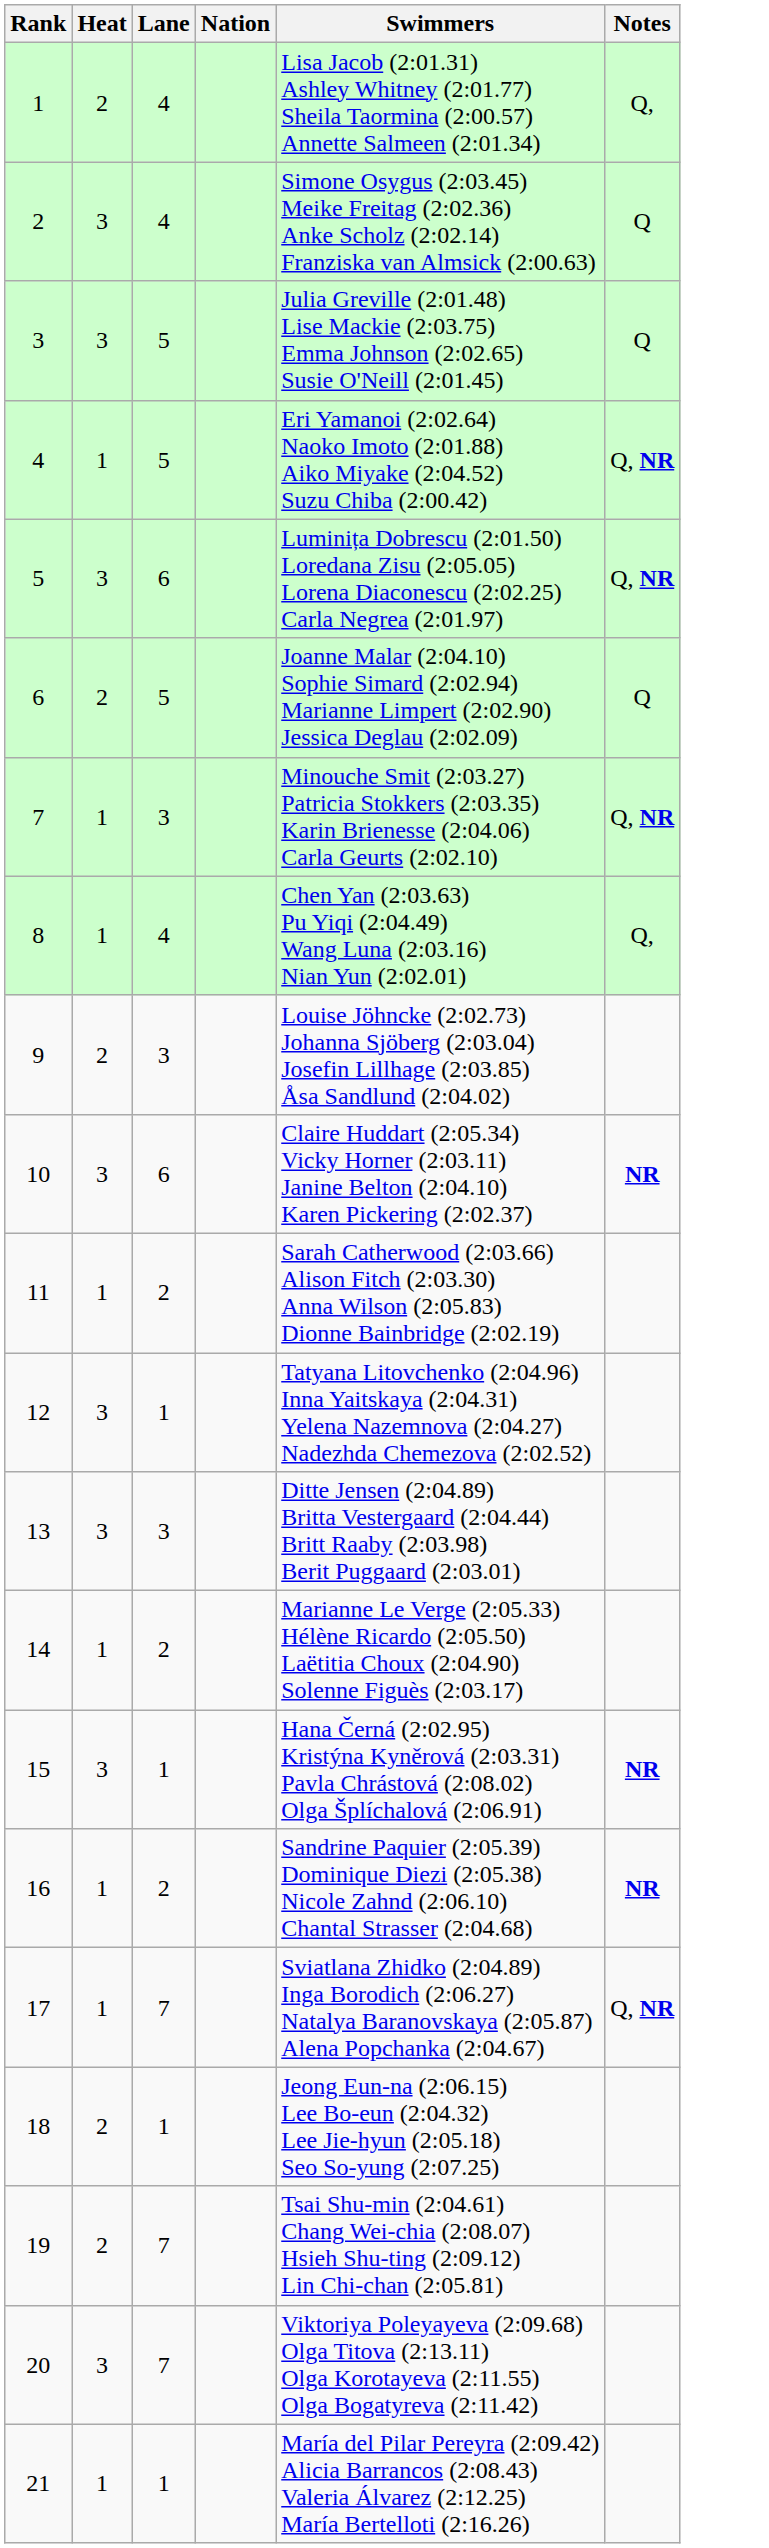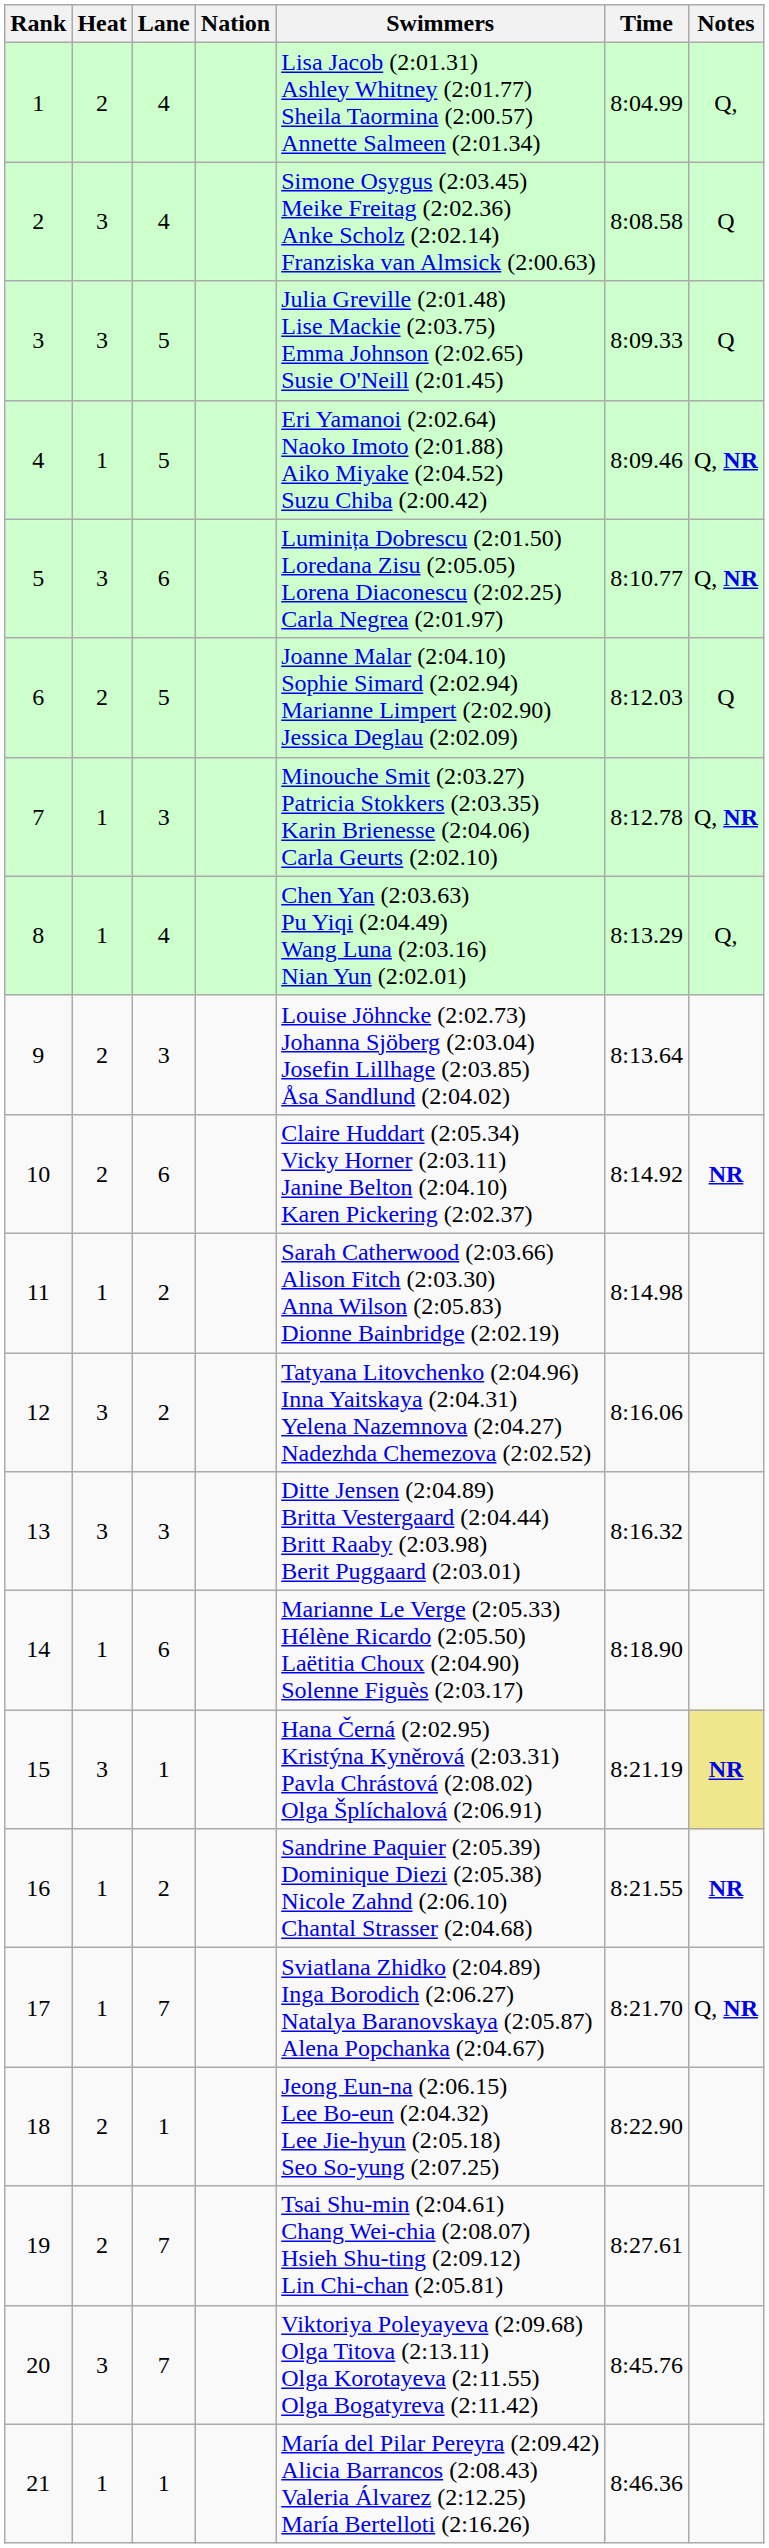 <table class="wikitable sortable" style="text-align:center">
 <tr>
 <th>Rank</th>
 <th>Heat</th>
 <th>Lane</th>
 <th>Nation</th>
 <th>Swimmers</th>
+<th>Time</th>
 <th>Notes</th>
 </tr>
 <tr bgcolor=#cfc>
 <td>1</td>
 <td>2</td>
 <td>4</td>
 <td align=left></td>
 <td align=left><a href='#'>Lisa Jacob</a> (2:01.31)<br><a href='#'>Ashley Whitney</a> (2:01.77)<br><a href='#'>Sheila Taormina</a> (2:00.57)<br><a href='#'>Annette Salmeen</a> (2:01.34)</td>
+<td>8:04.99</td>
 <td>Q, </td>
 </tr>
 <tr bgcolor=#cfc>
 <td>2</td>
 <td>3</td>
 <td>4</td>
 <td align=left></td>
 <td align=left><a href='#'>Simone Osygus</a> (2:03.45)<br><a href='#'>Meike Freitag</a> (2:02.36)<br><a href='#'>Anke Scholz</a> (2:02.14)<br><a href='#'>Franziska van Almsick</a> (2:00.63)</td>
+<td>8:08.58</td>
 <td>Q</td>
 </tr>
 <tr bgcolor=#cfc>
 <td>3</td>
 <td>3</td>
 <td>5</td>
 <td align=left></td>
 <td align=left><a href='#'>Julia Greville</a> (2:01.48)<br><a href='#'>Lise Mackie</a> (2:03.75)<br><a href='#'>Emma Johnson</a> (2:02.65)<br><a href='#'>Susie O'Neill</a> (2:01.45)</td>
+<td>8:09.33</td>
 <td>Q</td>
 </tr>
 <tr bgcolor=#cfc>
 <td>4</td>
 <td>1</td>
 <td>5</td>
 <td align=left></td>
 <td align=left><a href='#'>Eri Yamanoi</a> (2:02.64)<br><a href='#'>Naoko Imoto</a> (2:01.88)<br><a href='#'>Aiko Miyake</a> (2:04.52)<br><a href='#'>Suzu Chiba</a> (2:00.42)</td>
+<td>8:09.46</td>
 <td>Q, <strong><a href='#'>NR</a></strong></td>
 </tr>
 <tr bgcolor=#cfc>
 <td>5</td>
 <td>3</td>
 <td>6</td>
 <td align=left></td>
 <td align=left><a href='#'>Luminița Dobrescu</a> (2:01.50)<br><a href='#'>Loredana Zisu</a> (2:05.05)<br><a href='#'>Lorena Diaconescu</a> (2:02.25)<br><a href='#'>Carla Negrea</a> (2:01.97)</td>
+<td>8:10.77</td>
 <td>Q, <strong><a href='#'>NR</a></strong></td>
 </tr>
 <tr bgcolor=#cfc>
 <td>6</td>
 <td>2</td>
 <td>5</td>
 <td align=left></td>
 <td align=left><a href='#'>Joanne Malar</a> (2:04.10)<br><a href='#'>Sophie Simard</a> (2:02.94)<br><a href='#'>Marianne Limpert</a> (2:02.90)<br><a href='#'>Jessica Deglau</a> (2:02.09)</td>
+<td>8:12.03</td>
 <td>Q</td>
 </tr>
 <tr bgcolor=#cfc>
 <td>7</td>
 <td>1</td>
 <td>3</td>
 <td align=left></td>
 <td align=left><a href='#'>Minouche Smit</a> (2:03.27)<br><a href='#'>Patricia Stokkers</a> (2:03.35)<br><a href='#'>Karin Brienesse</a> (2:04.06)<br><a href='#'>Carla Geurts</a> (2:02.10)</td>
+<td>8:12.78</td>
 <td>Q, <strong><a href='#'>NR</a></strong></td>
 </tr>
 <tr bgcolor=#cfc>
 <td>8</td>
 <td>1</td>
 <td>4</td>
 <td align=left></td>
 <td align=left><a href='#'>Chen Yan</a> (2:03.63)<br><a href='#'>Pu Yiqi</a> (2:04.49)<br><a href='#'>Wang Luna</a> (2:03.16)<br><a href='#'>Nian Yun</a> (2:02.01)</td>
+<td>8:13.29</td>
 <td>Q, </td>
 </tr>
 <tr>
 <td>9</td>
 <td>2</td>
 <td>3</td>
 <td align=left></td>
 <td align=left><a href='#'>Louise Jöhncke</a> (2:02.73)<br><a href='#'>Johanna Sjöberg</a> (2:03.04)<br><a href='#'>Josefin Lillhage</a> (2:03.85)<br><a href='#'>Åsa Sandlund</a> (2:04.02)</td>
+<td>8:13.64</td>
 <td></td>
 </tr>
 <tr>
 <td>10</td>
-<td>3</td>
+<td>2</td>
 <td>6</td>
 <td align=left></td>
 <td align=left><a href='#'>Claire Huddart</a> (2:05.34)<br><a href='#'>Vicky Horner</a> (2:03.11)<br><a href='#'>Janine Belton</a> (2:04.10)<br><a href='#'>Karen Pickering</a> (2:02.37)</td>
+<td>8:14.92</td>
 <td><strong><a href='#'>NR</a></strong></td>
 </tr>
 <tr>
 <td>11</td>
 <td>1</td>
 <td>2</td>
 <td align=left></td>
 <td align=left><a href='#'>Sarah Catherwood</a> (2:03.66)<br><a href='#'>Alison Fitch</a> (2:03.30)<br><a href='#'>Anna Wilson</a> (2:05.83)<br><a href='#'>Dionne Bainbridge</a> (2:02.19)</td>
+<td>8:14.98</td>
 <td></td>
 </tr>
 <tr>
 <td>12</td>
 <td>3</td>
-<td>1</td>
+<td>2</td>
 <td align=left></td>
 <td align=left><a href='#'>Tatyana Litovchenko</a> (2:04.96)<br><a href='#'>Inna Yaitskaya</a> (2:04.31)<br><a href='#'>Yelena Nazemnova</a> (2:04.27)<br><a href='#'>Nadezhda Chemezova</a> (2:02.52)</td>
+<td>8:16.06</td>
 <td></td>
 </tr>
 <tr>
 <td>13</td>
 <td>3</td>
 <td>3</td>
 <td align=left></td>
 <td align=left><a href='#'>Ditte Jensen</a> (2:04.89)<br><a href='#'>Britta Vestergaard</a> (2:04.44)<br><a href='#'>Britt Raaby</a> (2:03.98)<br><a href='#'>Berit Puggaard</a> (2:03.01)</td>
+<td>8:16.32</td>
 <td></td>
 </tr>
 <tr>
 <td>14</td>
 <td>1</td>
-<td>2</td>
+<td>6</td>
 <td align=left></td>
 <td align=left><a href='#'>Marianne Le Verge</a> (2:05.33)<br><a href='#'>Hélène Ricardo</a> (2:05.50)<br><a href='#'>Laëtitia Choux</a> (2:04.90)<br><a href='#'>Solenne Figuès</a> (2:03.17)</td>
+<td>8:18.90</td>
 <td></td>
 </tr>
 <tr>
 <td>15</td>
 <td>3</td>
 <td>1</td>
 <td align=left></td>
 <td align=left><a href='#'>Hana Černá</a> (2:02.95)<br><a href='#'>Kristýna Kyněrová</a> (2:03.31)<br><a href='#'>Pavla Chrástová</a> (2:08.02)<br><a href='#'>Olga Šplíchalová</a> (2:06.91)</td>
-<td><strong><a href='#'>NR</a></strong></td>
+<td>8:21.19</td>
+<td style="background: khaki;"><strong><a href='#'>NR</a></strong></td>
 </tr>
 <tr>
 <td>16</td>
 <td>1</td>
 <td>2</td>
 <td align=left></td>
 <td align=left><a href='#'>Sandrine Paquier</a> (2:05.39)<br><a href='#'>Dominique Diezi</a> (2:05.38)<br><a href='#'>Nicole Zahnd</a> (2:06.10)<br><a href='#'>Chantal Strasser</a> (2:04.68)</td>
+<td>8:21.55</td>
 <td><strong><a href='#'>NR</a></strong></td>
 </tr>
 <tr>
 <td>17</td>
 <td>1</td>
 <td>7</td>
 <td align=left></td>
 <td align=left><a href='#'>Sviatlana Zhidko</a> (2:04.89)<br><a href='#'>Inga Borodich</a> (2:06.27)<br><a href='#'>Natalya Baranovskaya</a> (2:05.87)<br><a href='#'>Alena Popchanka</a> (2:04.67)</td>
+<td>8:21.70</td>
 <td>Q, <strong><a href='#'>NR</a></strong></td>
 </tr>
 <tr>
 <td>18</td>
 <td>2</td>
 <td>1</td>
 <td align=left></td>
 <td align=left><a href='#'>Jeong Eun-na</a> (2:06.15)<br><a href='#'>Lee Bo-eun</a> (2:04.32)<br><a href='#'>Lee Jie-hyun</a> (2:05.18)<br><a href='#'>Seo So-yung</a> (2:07.25)</td>
+<td>8:22.90</td>
 <td></td>
 </tr>
 <tr>
 <td>19</td>
 <td>2</td>
 <td>7</td>
 <td align=left></td>
 <td align=left><a href='#'>Tsai Shu-min</a> (2:04.61)<br><a href='#'>Chang Wei-chia</a> (2:08.07)<br><a href='#'>Hsieh Shu-ting</a> (2:09.12)<br><a href='#'>Lin Chi-chan</a> (2:05.81)</td>
+<td>8:27.61</td>
 <td></td>
 </tr>
 <tr>
 <td>20</td>
 <td>3</td>
 <td>7</td>
 <td align=left></td>
 <td align=left><a href='#'>Viktoriya Poleyayeva</a> (2:09.68)<br><a href='#'>Olga Titova</a> (2:13.11)<br><a href='#'>Olga Korotayeva</a> (2:11.55)<br><a href='#'>Olga Bogatyreva</a> (2:11.42)</td>
+<td>8:45.76</td>
 <td></td>
 </tr>
 <tr>
 <td>21</td>
 <td>1</td>
 <td>1</td>
 <td align=left></td>
 <td align=left><a href='#'>María del Pilar Pereyra</a> (2:09.42)<br><a href='#'>Alicia Barrancos</a> (2:08.43)<br><a href='#'>Valeria Álvarez</a> (2:12.25)<br><a href='#'>María Bertelloti</a> (2:16.26)</td>
+<td>8:46.36</td>
 <td></td>
 </tr>
 </table>
